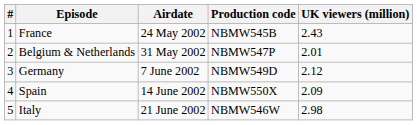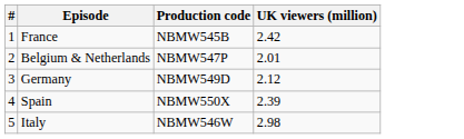 <table class="wikitable">
 <tr>
 <th>#</th>
 <th>Episode</th>
-<th>Airdate</th>
 <th>Production code</th>
 <th>UK viewers (million)</th>
 </tr>
 <tr>
 <td>1</td>
 <td>France</td>
-<td>24 May 2002</td>
 <td>NBMW545B</td>
-<td>2.43</td>
+<td>2.42</td>
 </tr>
 <tr>
 <td>2</td>
 <td>Belgium & Netherlands</td>
-<td>31 May 2002</td>
 <td>NBMW547P</td>
 <td>2.01</td>
 </tr>
 <tr>
 <td>3</td>
 <td>Germany</td>
-<td>7 June 2002</td>
 <td>NBMW549D</td>
 <td>2.12</td>
 </tr>
 <tr>
 <td>4</td>
 <td>Spain</td>
-<td>14 June 2002</td>
 <td>NBMW550X</td>
-<td>2.09</td>
+<td>2.39</td>
 </tr>
 <tr>
 <td>5</td>
 <td>Italy</td>
-<td>21 June 2002</td>
 <td>NBMW546W</td>
 <td>2.98</td>
 </tr>
 </table>
